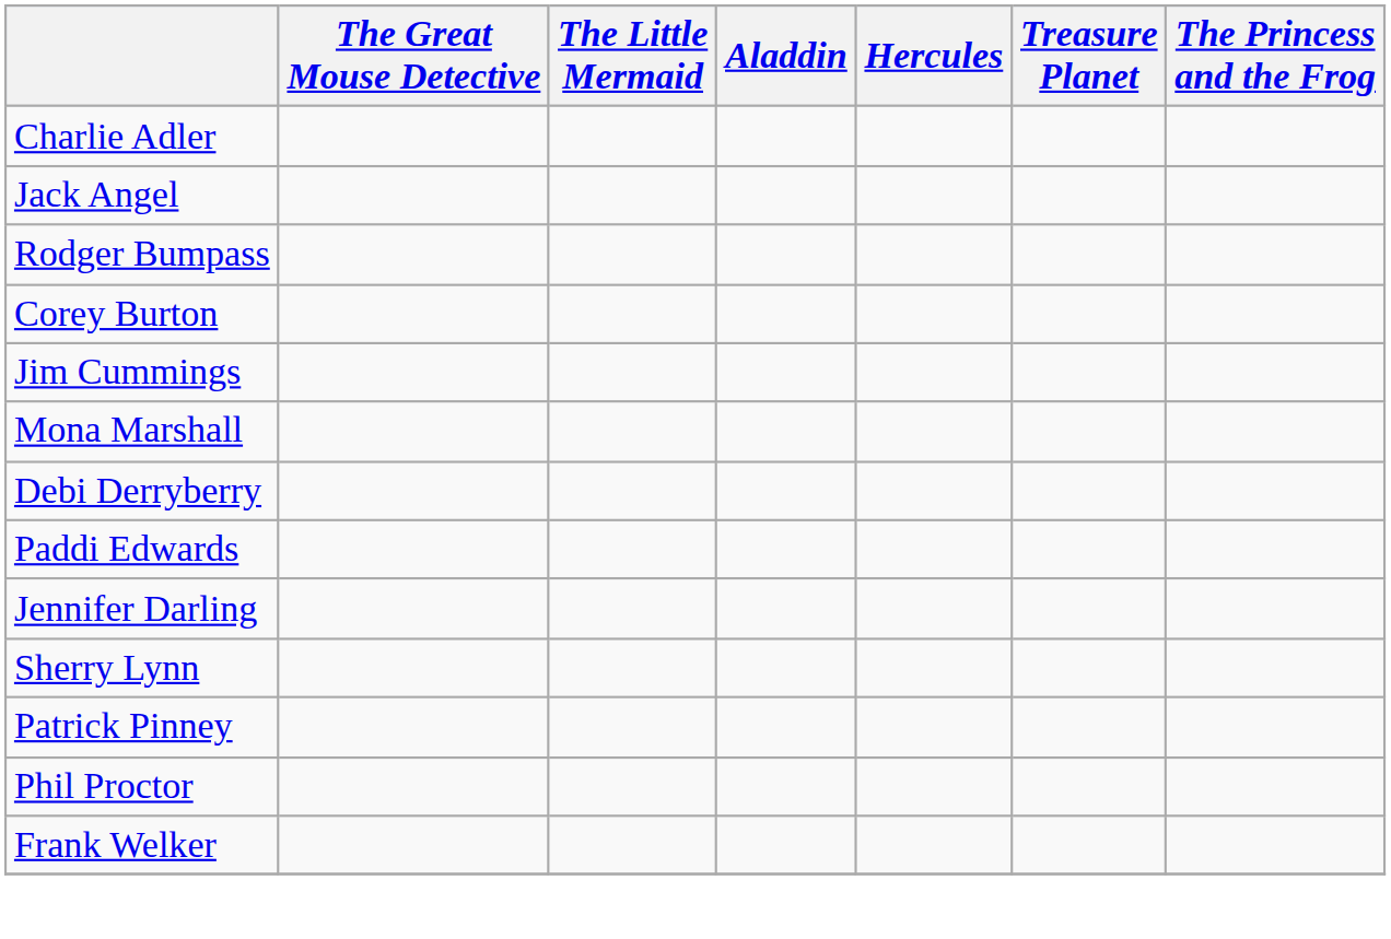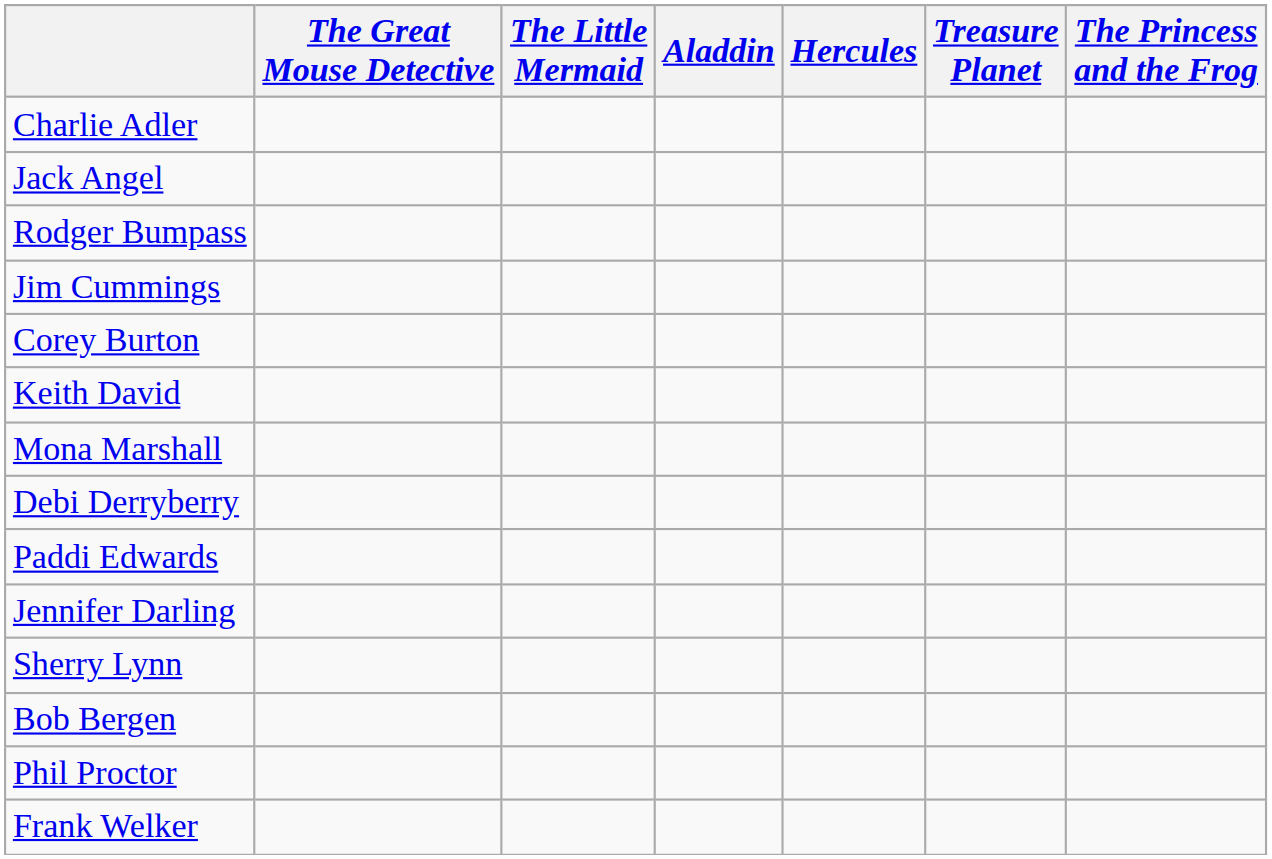 <table class="wikitable">
 <tr style="background:#b0c4de; text-align:center;">
 <th></th>
 <th><em><a href='#'>The Great<br>Mouse Detective</a></em></th>
 <th><em><a href='#'>The Little<br>Mermaid</a></em></th>
 <th><em><a href='#'>Aladdin</a></em></th>
 <th><em><a href='#'>Hercules</a></em></th>
 <th><em><a href='#'>Treasure<br>Planet</a></em></th>
 <th><em><a href='#'>The Princess<br>and the Frog</a></em></th>
 </tr>
 <tr>
 <td><a href='#'>Charlie Adler</a></td>
 <td></td>
 <td></td>
 <td></td>
 <td></td>
 <td></td>
 <td></td>
 </tr>
 <tr>
 <td><a href='#'>Jack Angel</a></td>
 <td></td>
 <td></td>
 <td></td>
 <td></td>
 <td></td>
 <td></td>
 </tr>
 <tr>
 <td><a href='#'>Rodger Bumpass</a></td>
 <td></td>
 <td></td>
 <td></td>
 <td></td>
 <td></td>
 <td></td>
 </tr>
 <tr>
+<td><a href='#'>Jim Cummings</a></td>
+<td></td>
+<td></td>
+<td></td>
+<td></td>
+<td></td>
+<td></td>
+</tr>
+<tr>
 <td><a href='#'>Corey Burton</a></td>
 <td></td>
 <td></td>
 <td></td>
 <td></td>
 <td></td>
 <td></td>
 </tr>
 <tr>
-<td><a href='#'>Jim Cummings</a></td>
+<td><a href='#'>Keith David</a></td>
 <td></td>
 <td></td>
 <td></td>
 <td></td>
 <td></td>
 <td></td>
 </tr>
 <tr>
 <td><a href='#'>Mona Marshall</a></td>
 <td></td>
 <td></td>
 <td></td>
 <td></td>
 <td></td>
 <td></td>
 </tr>
 <tr>
 <td><a href='#'>Debi Derryberry</a></td>
 <td></td>
 <td></td>
 <td></td>
 <td></td>
 <td></td>
 <td></td>
 </tr>
 <tr>
 <td><a href='#'>Paddi Edwards</a></td>
 <td></td>
 <td></td>
 <td></td>
 <td></td>
 <td></td>
 <td></td>
 </tr>
 <tr>
 <td><a href='#'>Jennifer Darling</a></td>
 <td></td>
 <td></td>
 <td></td>
 <td></td>
 <td></td>
 <td></td>
 </tr>
 <tr>
 <td><a href='#'>Sherry Lynn</a></td>
 <td></td>
 <td></td>
 <td></td>
 <td></td>
 <td></td>
 <td></td>
 </tr>
 <tr>
-<td><a href='#'>Patrick Pinney</a></td>
+<td><a href='#'>Bob Bergen</a></td>
 <td></td>
 <td></td>
 <td></td>
 <td></td>
 <td></td>
 <td></td>
 </tr>
 <tr>
 <td><a href='#'>Phil Proctor</a></td>
 <td></td>
 <td></td>
 <td></td>
 <td></td>
 <td></td>
 <td></td>
 </tr>
 <tr>
 <td><a href='#'>Frank Welker</a></td>
 <td></td>
 <td></td>
 <td></td>
 <td></td>
 <td></td>
 <td></td>
 </tr>
 <tr>
 </tr>
 </table>
